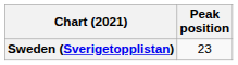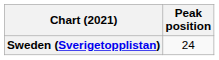 <table class="wikitable plainrowheaders" style="text-align:center">
 <tr>
 <th scope="col">Chart (2021)</th>
 <th scope="col">Peak<br>position</th>
 </tr>
 <tr>
 <th scope="row">Sweden (<a href='#'>Sverigetopplistan</a>)</th>
-<td>23</td>
+<td>24</td>
 </tr>
 </table>
